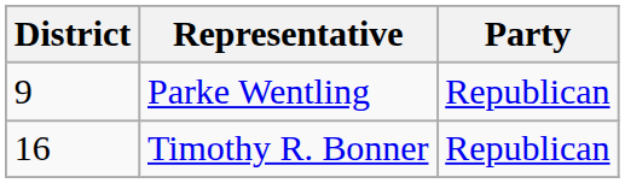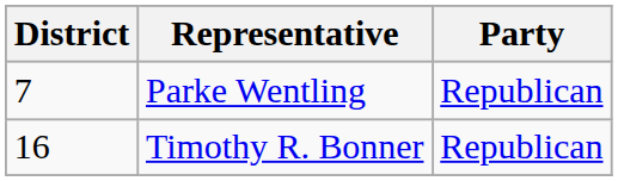 <table class="wikitable">
 <tr>
 <th>District</th>
 <th>Representative</th>
 <th>Party</th>
 </tr>
 <tr>
-<td>9</td>
+<td>7</td>
 <td><a href='#'>Parke Wentling</a></td>
 <td><a href='#'>Republican</a></td>
 </tr>
 <tr>
 <td>16</td>
 <td><a href='#'>Timothy R. Bonner</a></td>
 <td><a href='#'>Republican</a></td>
 </tr>
 </table>
